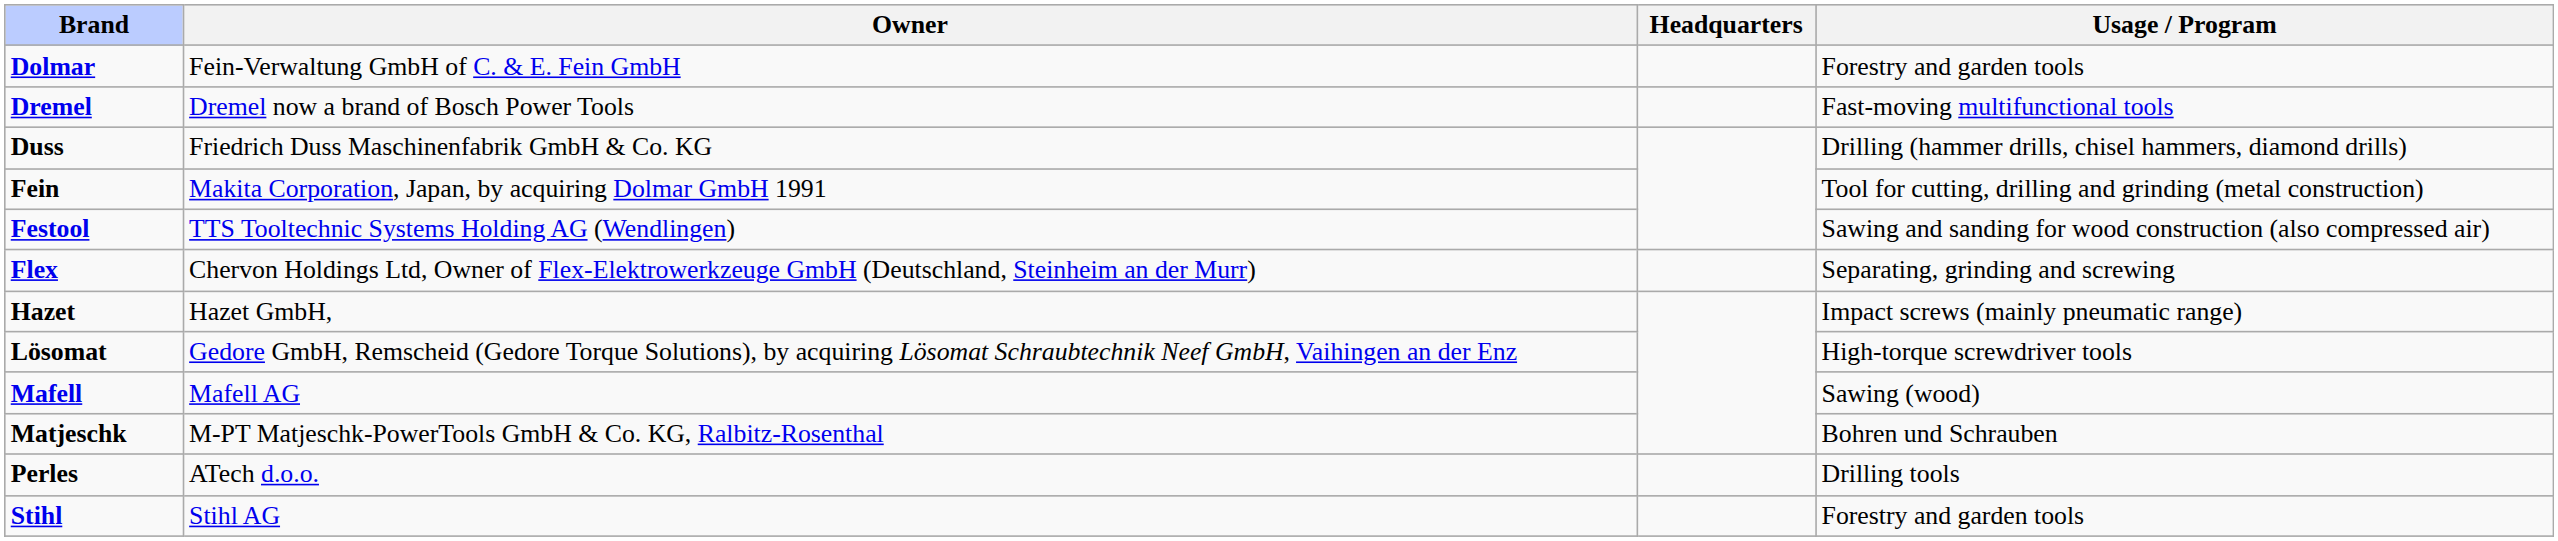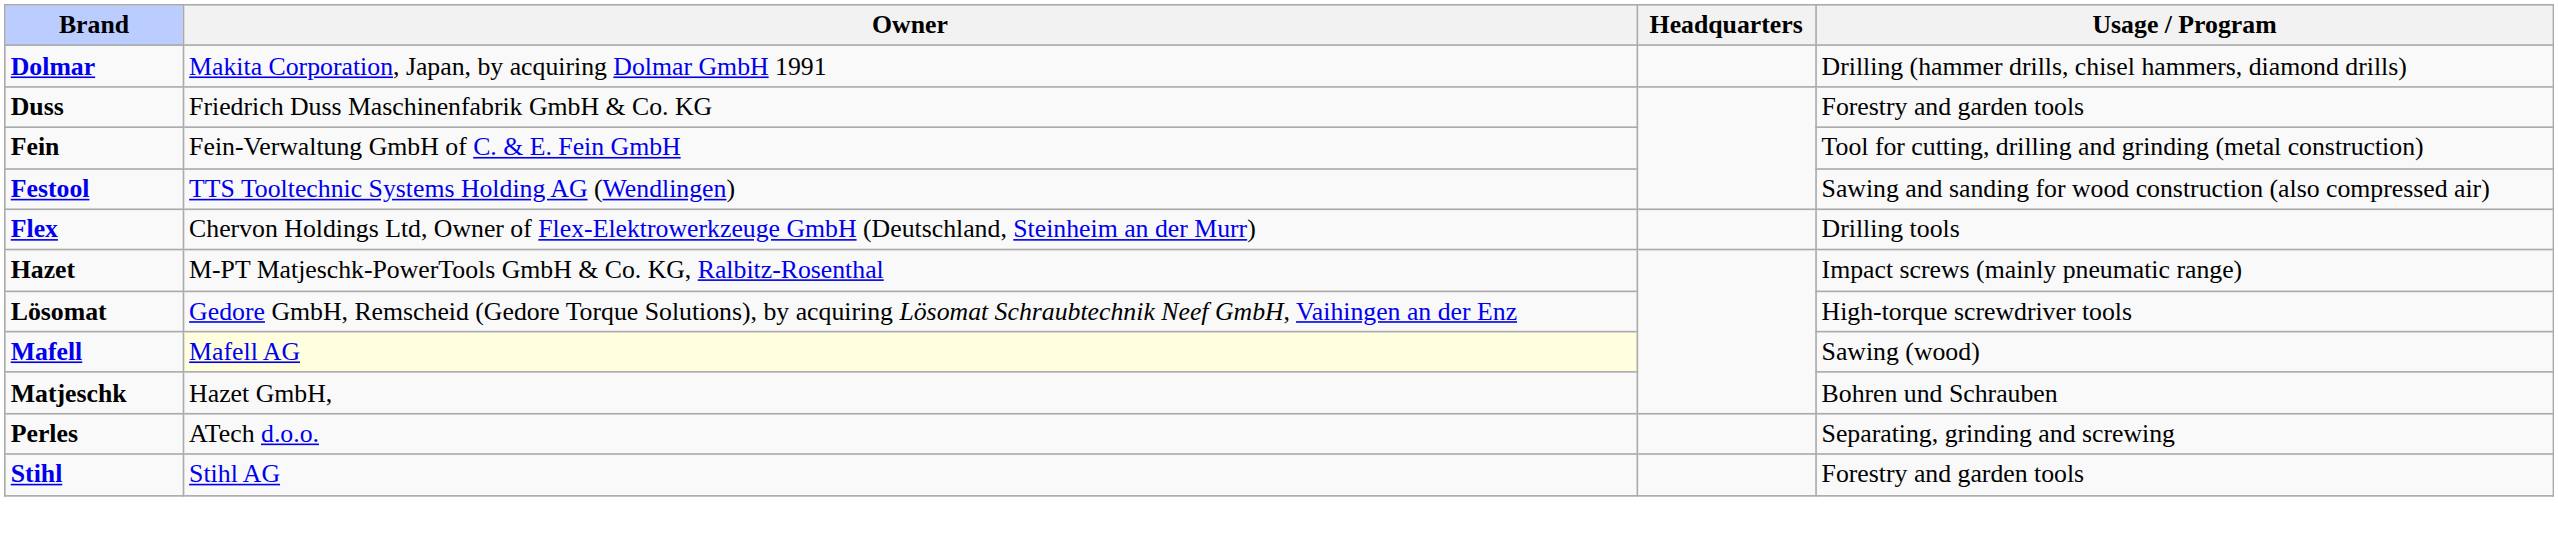 <table class="wikitable" width="100%">
 <tr>
 <th style="background:#BBCCFF" width="7%" align="left">Brand</th>
 <th>Owner</th>
 <th>Headquarters</th>
 <th>Usage / Program</th>
 </tr>
 <tr>
 <td><strong><a href='#'>Dolmar</a></strong></td>
-<td>Fein-Verwaltung GmbH of <a href='#'>C. & E. Fein GmbH</a></td>
+<td><a href='#'>Makita Corporation</a>, Japan, by acquiring <a href='#'>Dolmar GmbH</a> 1991</td>
 <td><br></td>
-<td>Forestry and garden tools</td>
-</tr>
-<tr>
-<td><strong><a href='#'>Dremel</a></strong></td>
-<td><a href='#'>Dremel</a> now a brand of Bosch Power Tools</td>
-<td><br></td>
-<td>Fast-moving <a href='#'>multifunctional tools</a></td>
+<td>Drilling (hammer drills, chisel hammers, diamond drills)</td>
 </tr>
 <tr>
 <td><strong>Duss</strong></td>
 <td>Friedrich Duss Maschinenfabrik GmbH & Co. KG</td>
 <td rowspan="3"></td>
-<td>Drilling (hammer drills, chisel hammers, diamond drills)</td>
+<td>Forestry and garden tools</td>
 </tr>
 <tr>
 <td><strong>Fein</strong></td>
-<td><a href='#'>Makita Corporation</a>, Japan, by acquiring <a href='#'>Dolmar GmbH</a> 1991</td>
+<td>Fein-Verwaltung GmbH of <a href='#'>C. & E. Fein GmbH</a></td>
 <td>Tool for cutting, drilling and grinding (metal construction)</td>
 </tr>
 <tr>
 <td><strong><a href='#'>Festool</a></strong></td>
 <td><a href='#'>TTS Tooltechnic Systems Holding AG</a> (<a href='#'>Wendlingen</a>)</td>
 <td>Sawing and sanding for wood construction (also compressed air)</td>
 </tr>
 <tr>
 <td><strong><a href='#'>Flex</a></strong></td>
 <td>Chervon Holdings Ltd, Owner of <a href='#'>Flex-Elektrowerkzeuge GmbH</a> (Deutschland, <a href='#'>Steinheim an der Murr</a>)</td>
 <td><br></td>
-<td>Separating, grinding and screwing</td>
+<td>Drilling tools</td>
 </tr>
 <tr>
 <td><strong>Hazet</strong></td>
-<td>Hazet GmbH,</td>
+<td>M-PT Matjeschk-PowerTools GmbH & Co. KG, <a href='#'>Ralbitz-Rosenthal</a></td>
 <td rowspan="4"></td>
 <td>Impact screws (mainly pneumatic range)</td>
 </tr>
 <tr>
 <td><strong>Lösomat</strong></td>
 <td><a href='#'>Gedore</a> GmbH, Remscheid (Gedore Torque Solutions), by acquiring <em>Lösomat Schraubtechnik Neef GmbH</em>, <a href='#'>Vaihingen an der Enz</a></td>
 <td>High-torque screwdriver tools</td>
 </tr>
 <tr>
 <td><strong><a href='#'>Mafell</a></strong></td>
-<td><a href='#'>Mafell AG</a></td>
+<td style="background: lightyellow;"><a href='#'>Mafell AG</a></td>
 <td>Sawing (wood)</td>
 </tr>
 <tr>
 <td><strong>Matjeschk</strong></td>
-<td>M-PT Matjeschk-PowerTools GmbH & Co. KG, <a href='#'>Ralbitz-Rosenthal</a></td>
+<td>Hazet GmbH,</td>
 <td>Bohren und Schrauben</td>
 </tr>
 <tr>
 <td><strong>Perles</strong></td>
 <td>ATech <a href='#'>d.o.o.</a></td>
 <td></td>
-<td>Drilling tools</td>
+<td>Separating, grinding and screwing</td>
 </tr>
 <tr>
 <td><strong><a href='#'>Stihl</a></strong></td>
 <td><a href='#'>Stihl AG</a></td>
 <td></td>
 <td>Forestry and garden tools</td>
 </tr>
 </table>
